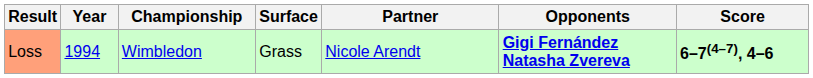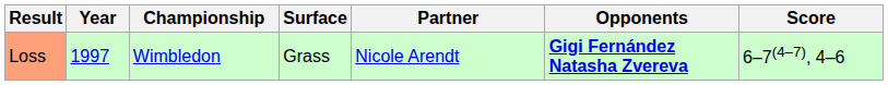 <table class="sortable wikitable">
 <tr>
 <th style="width:40px">Result</th>
 <th style="width:50px">Year</th>
 <th style="width:130px">Championship</th>
 <th style="width:50px">Surface</th>
 <th style="width:170px">Partner</th>
 <th style="width:170px">Opponents</th>
 <th style="width:125px"  class="unsortable">Score</th>
 </tr>
 <tr style="background:#cfc;">
 <td style="background:#ffa07a;">Loss</td>
-<td><a href='#'>1994</a></td>
+<td><a href='#'>1997</a></td>
 <td><a href='#'>Wimbledon</a></td>
 <td>Grass</td>
 <td> <a href='#'>Nicole Arendt</a></td>
 <td><strong> <a href='#'>Gigi Fernández</a> <br>  <a href='#'>Natasha Zvereva</a></strong></td>
-<td><strong>6–7<sup>(4–7)</sup>, 4–6</strong></td>
+<td>6–7<sup>(4–7)</sup>, 4–6</td>
 </tr>
 </table>
